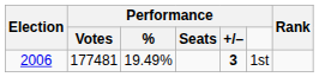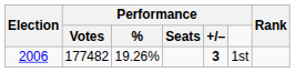 <table class=wikitable style=text-align:center>
 <tr>
 <th rowspan="2"><strong>Election</strong></th>
 <th colspan="5" scope="col">Performance</th>
 <th rowspan="2">Rank</th>
 </tr>
 <tr>
 <th><strong>Votes</strong></th>
 <th><strong>%</strong></th>
 <th><strong>Seats</strong></th>
 <th><strong>+/–</strong></th>
 </tr>
 <tr>
 <td><a href='#'>2006</a></td>
-<td>177481</td>
-<td>19.49%</td>
+<td>177482</td>
+<td>19.26%</td>
 <td></td>
 <td><strong>3</strong></td>
 <td>1st</td>
 </tr>
 </table>
